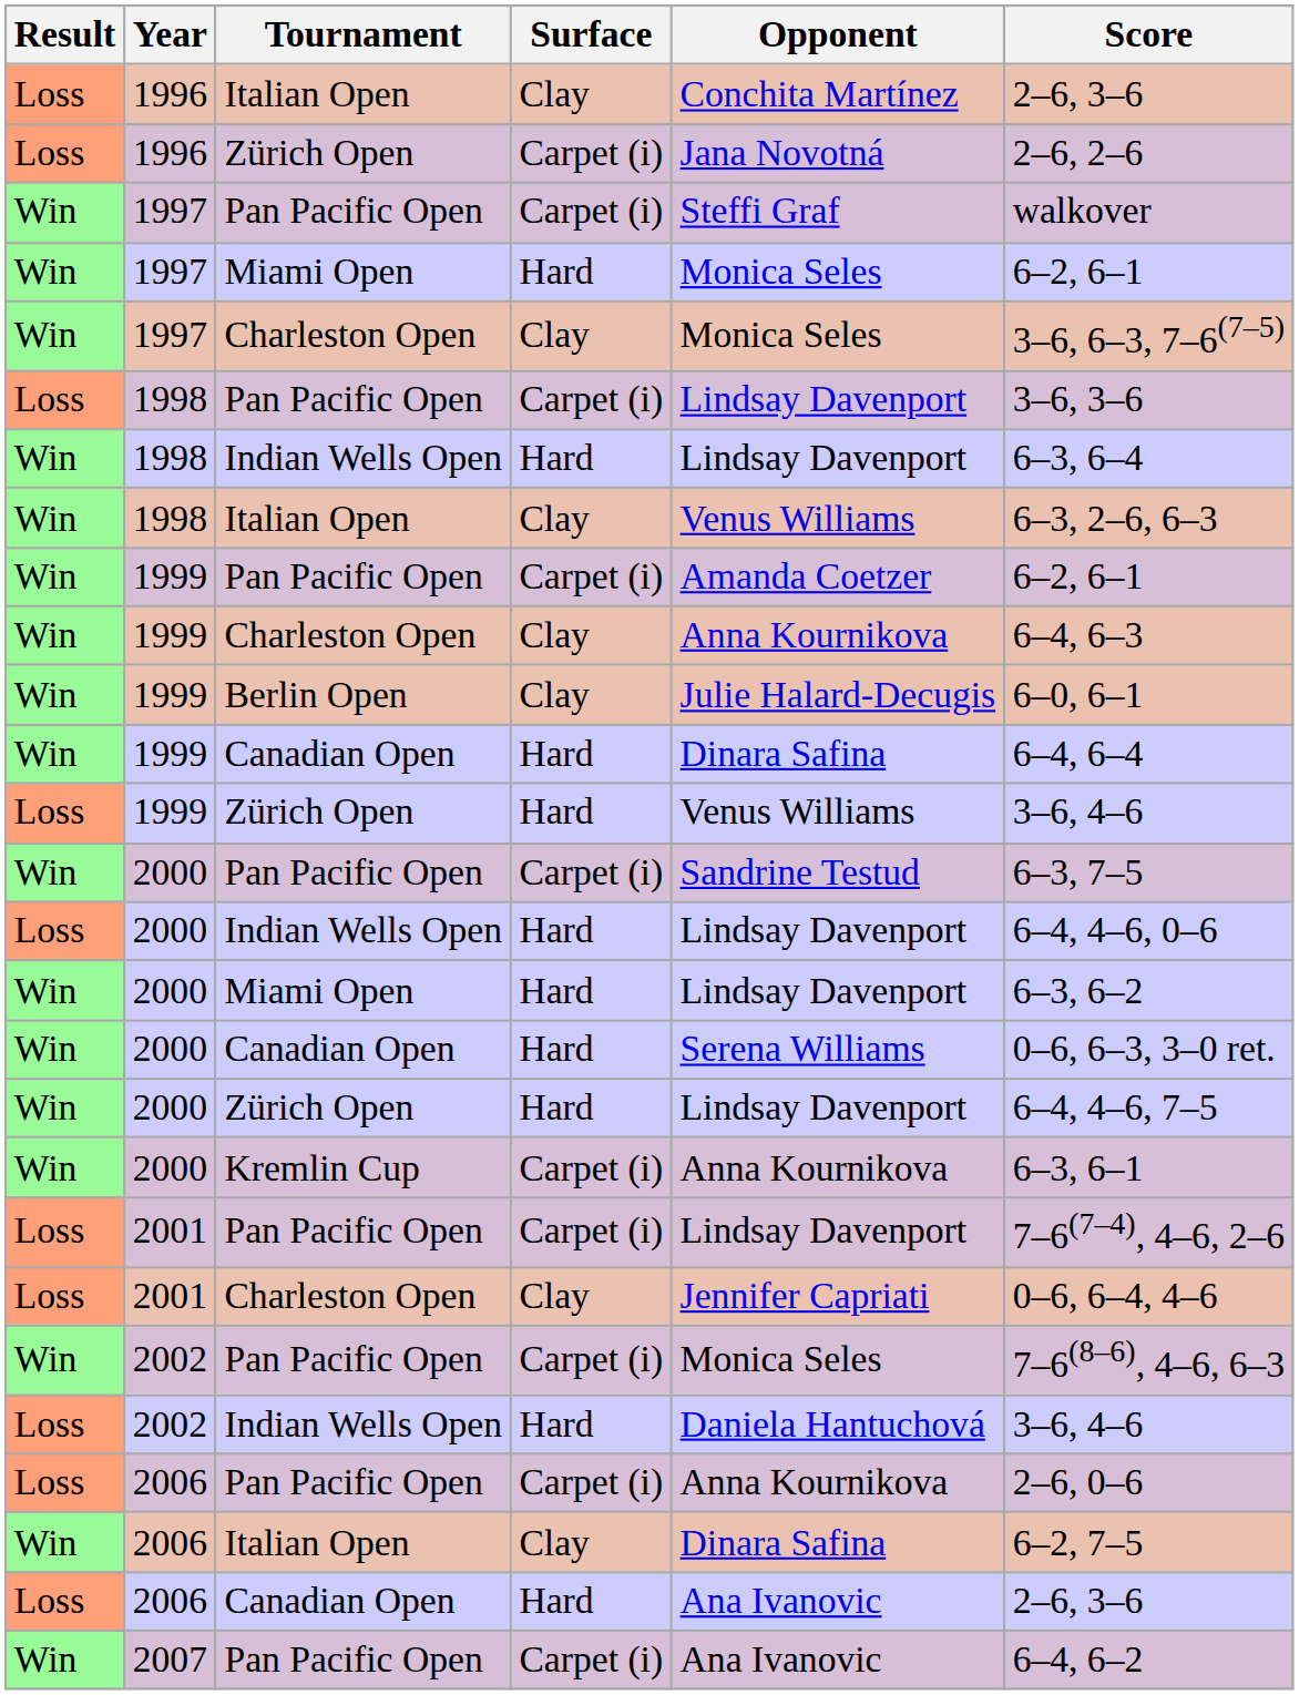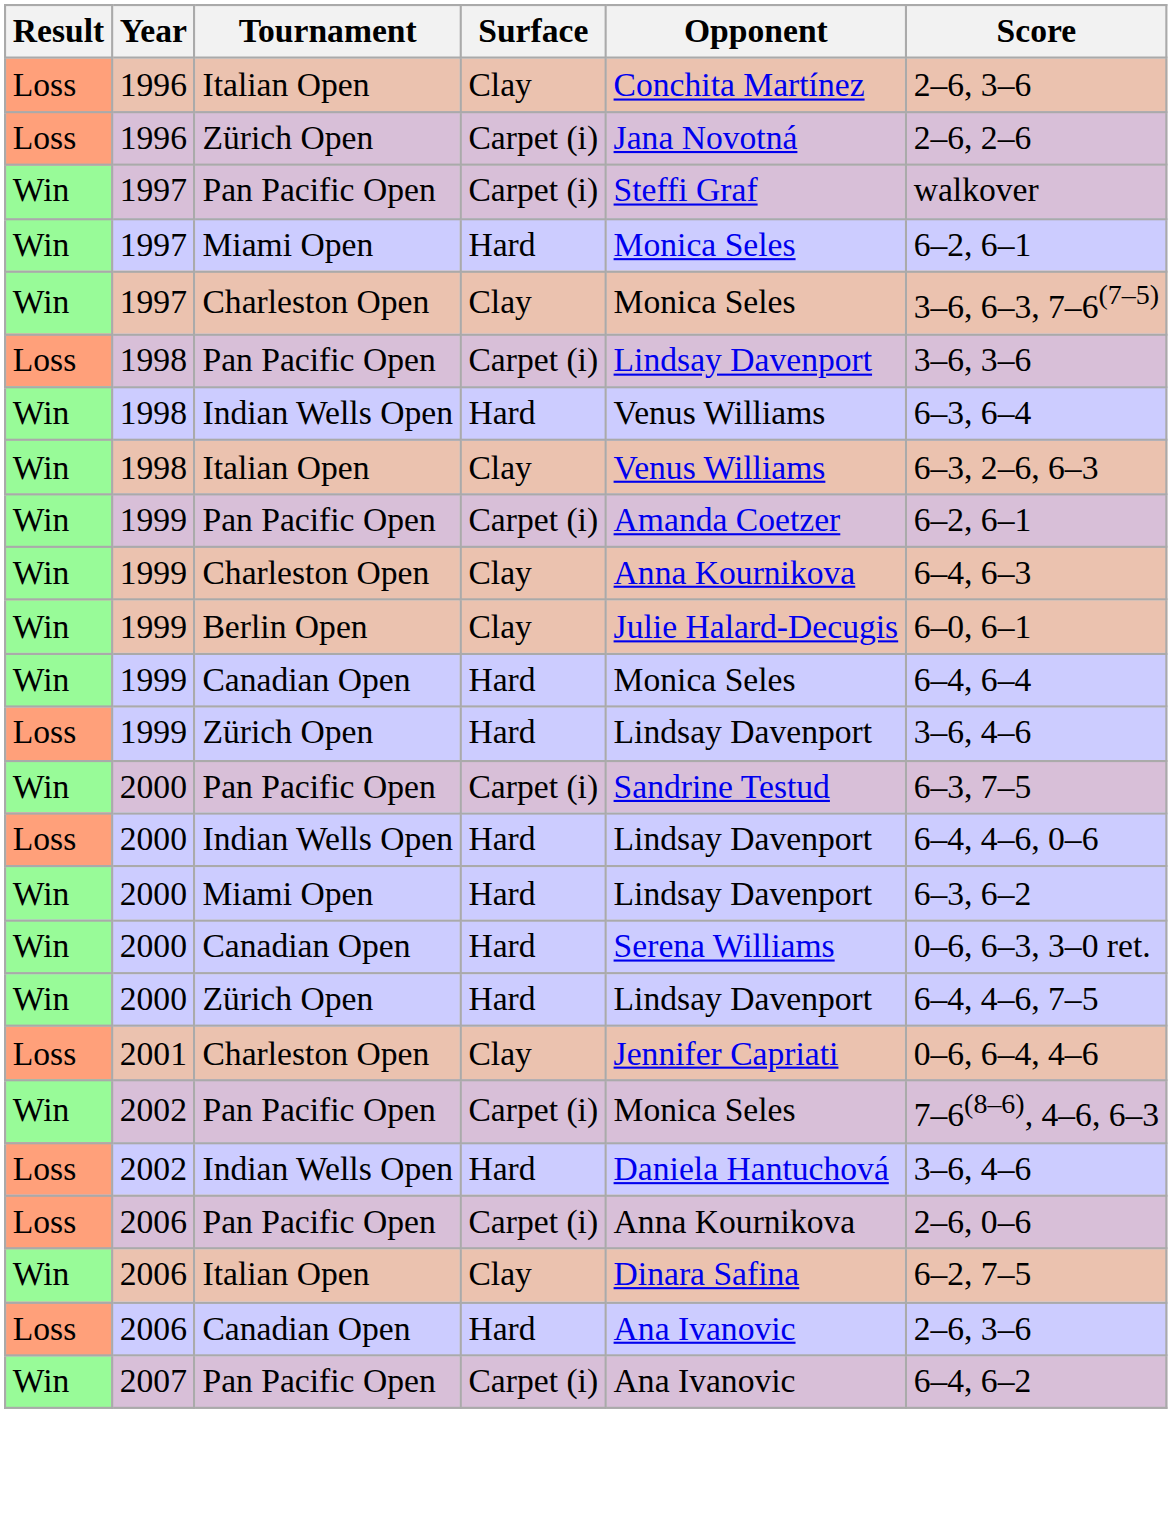 <table class="sortable wikitable">
 <tr>
 <th>Result</th>
 <th>Year</th>
 <th>Tournament</th>
 <th>Surface</th>
 <th>Opponent</th>
 <th class="unsortable">Score</th>
 </tr>
 <tr style="background:#ebc2af;">
 <td style="background:#ffa07a;">Loss</td>
 <td>1996</td>
 <td>Italian Open</td>
 <td>Clay</td>
 <td> <a href='#'>Conchita Martínez</a></td>
 <td>2–6, 3–6</td>
 </tr>
 <tr bgcolor=thistle>
 <td style="background:#ffa07a;">Loss</td>
 <td>1996</td>
 <td>Zürich Open</td>
 <td>Carpet (i)</td>
 <td> <a href='#'>Jana Novotná</a></td>
 <td>2–6, 2–6</td>
 </tr>
 <tr bgcolor=thistle>
 <td style="background:#98fb98;">Win</td>
 <td>1997</td>
 <td>Pan Pacific Open</td>
 <td>Carpet (i)</td>
 <td> <a href='#'>Steffi Graf</a></td>
 <td>walkover</td>
 </tr>
 <tr style="background:#ccccff;">
 <td style="background:#98fb98;">Win</td>
 <td>1997</td>
 <td>Miami Open</td>
 <td>Hard</td>
 <td> <a href='#'>Monica Seles</a></td>
 <td>6–2, 6–1</td>
 </tr>
 <tr style="background:#ebc2af;">
 <td style="background:#98fb98;">Win</td>
 <td>1997</td>
 <td>Charleston Open</td>
 <td>Clay</td>
 <td> Monica Seles</td>
 <td>3–6, 6–3, 7–6<sup>(7–5)</sup></td>
 </tr>
 <tr bgcolor=thistle>
 <td style="background:#ffa07a;">Loss</td>
 <td>1998</td>
 <td>Pan Pacific Open</td>
 <td>Carpet (i)</td>
 <td> <a href='#'>Lindsay Davenport</a></td>
 <td>3–6, 3–6</td>
 </tr>
 <tr style="background:#ccccff;">
 <td style="background:#98fb98;">Win</td>
 <td>1998</td>
 <td>Indian Wells Open</td>
 <td>Hard</td>
-<td> Lindsay Davenport</td>
+<td> Venus Williams</td>
 <td>6–3, 6–4</td>
 </tr>
 <tr style="background:#ebc2af;">
 <td style="background:#98fb98;">Win</td>
 <td>1998</td>
 <td>Italian Open</td>
 <td>Clay</td>
 <td> <a href='#'>Venus Williams</a></td>
 <td>6–3, 2–6, 6–3</td>
 </tr>
 <tr bgcolor=thistle>
 <td style="background:#98fb98;">Win</td>
 <td>1999</td>
 <td>Pan Pacific Open</td>
 <td>Carpet (i)</td>
 <td> <a href='#'>Amanda Coetzer</a></td>
 <td>6–2, 6–1</td>
 </tr>
 <tr style="background:#ebc2af;">
 <td style="background:#98fb98;">Win</td>
 <td>1999</td>
 <td>Charleston Open</td>
 <td>Clay</td>
 <td> <a href='#'>Anna Kournikova</a></td>
 <td>6–4, 6–3</td>
 </tr>
 <tr style="background:#ebc2af;">
 <td style="background:#98fb98;">Win</td>
 <td>1999</td>
 <td>Berlin Open</td>
 <td>Clay</td>
 <td> <a href='#'>Julie Halard-Decugis</a></td>
 <td>6–0, 6–1</td>
 </tr>
 <tr style="background:#ccccff;">
 <td style="background:#98fb98;">Win</td>
 <td>1999</td>
 <td>Canadian Open</td>
 <td>Hard</td>
-<td> <a href='#'>Dinara Safina</a></td>
+<td> Monica Seles</td>
 <td>6–4, 6–4</td>
 </tr>
 <tr style="background:#ccccff;">
 <td style="background:#ffa07a;">Loss</td>
 <td>1999</td>
 <td>Zürich Open</td>
 <td>Hard</td>
-<td> Venus Williams</td>
+<td> Lindsay Davenport</td>
 <td>3–6, 4–6</td>
 </tr>
 <tr bgcolor=thistle>
 <td style="background:#98fb98;">Win</td>
 <td>2000</td>
 <td>Pan Pacific Open</td>
 <td>Carpet (i)</td>
 <td> <a href='#'>Sandrine Testud</a></td>
 <td>6–3, 7–5</td>
 </tr>
 <tr style="background:#ccccff;">
 <td style="background:#ffa07a;">Loss</td>
 <td>2000</td>
 <td>Indian Wells Open</td>
 <td>Hard</td>
 <td> Lindsay Davenport</td>
 <td>6–4, 4–6, 0–6</td>
 </tr>
 <tr style="background:#ccccff;">
 <td style="background:#98fb98;">Win</td>
 <td>2000</td>
 <td>Miami Open</td>
 <td>Hard</td>
 <td> Lindsay Davenport</td>
 <td>6–3, 6–2</td>
 </tr>
 <tr style="background:#ccccff;">
 <td style="background:#98fb98;">Win</td>
 <td>2000</td>
 <td>Canadian Open</td>
 <td>Hard</td>
 <td> <a href='#'>Serena Williams</a></td>
 <td>0–6, 6–3, 3–0 ret.</td>
 </tr>
 <tr style="background:#ccccff;">
 <td style="background:#98fb98;">Win</td>
 <td>2000</td>
 <td>Zürich Open</td>
 <td>Hard</td>
 <td> Lindsay Davenport</td>
 <td>6–4, 4–6, 7–5</td>
-</tr>
-<tr bgcolor=thistle>
-<td style="background:#98fb98;">Win</td>
-<td>2000</td>
-<td>Kremlin Cup</td>
-<td>Carpet (i)</td>
-<td> Anna Kournikova</td>
-<td>6–3, 6–1</td>
-</tr>
-<tr bgcolor=thistle>
-<td style="background:#ffa07a;">Loss</td>
-<td>2001</td>
-<td>Pan Pacific Open</td>
-<td>Carpet (i)</td>
-<td> Lindsay Davenport</td>
-<td>7–6<sup>(7–4)</sup>, 4–6, 2–6</td>
 </tr>
 <tr style="background:#ebc2af;">
 <td style="background:#ffa07a;">Loss</td>
 <td>2001</td>
 <td>Charleston Open</td>
 <td>Clay</td>
 <td> <a href='#'>Jennifer Capriati</a></td>
 <td>0–6, 6–4, 4–6</td>
 </tr>
 <tr bgcolor=thistle>
 <td style="background:#98fb98;">Win</td>
 <td>2002</td>
 <td>Pan Pacific Open</td>
 <td>Carpet (i)</td>
 <td> Monica Seles</td>
 <td>7–6<sup>(8–6)</sup>, 4–6, 6–3</td>
 </tr>
 <tr style="background:#ccccff;">
 <td style="background:#ffa07a;">Loss</td>
 <td>2002</td>
 <td>Indian Wells Open</td>
 <td>Hard</td>
 <td> <a href='#'>Daniela Hantuchová</a></td>
 <td>3–6, 4–6</td>
 </tr>
 <tr bgcolor=thistle>
 <td style="background:#ffa07a;">Loss</td>
 <td>2006</td>
 <td>Pan Pacific Open</td>
 <td>Carpet (i)</td>
 <td> Anna Kournikova</td>
 <td>2–6, 0–6</td>
 </tr>
 <tr style="background:#ebc2af;">
 <td style="background:#98fb98;">Win</td>
 <td>2006</td>
 <td>Italian Open</td>
 <td>Clay</td>
 <td> <a href='#'>Dinara Safina</a></td>
 <td>6–2, 7–5</td>
 </tr>
 <tr style="background:#ccccff;">
 <td style="background:#ffa07a;">Loss</td>
 <td>2006</td>
 <td>Canadian Open</td>
 <td>Hard</td>
 <td> <a href='#'>Ana Ivanovic</a></td>
 <td>2–6, 3–6</td>
 </tr>
 <tr bgcolor=thistle>
 <td style="background:#98fb98;">Win</td>
 <td>2007</td>
 <td>Pan Pacific Open</td>
 <td>Carpet (i)</td>
 <td> Ana Ivanovic</td>
 <td>6–4, 6–2</td>
 </tr>
 </table>
